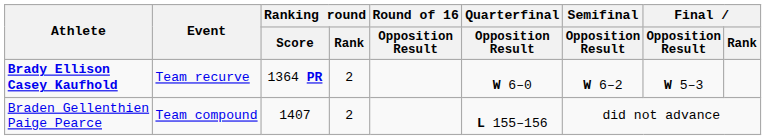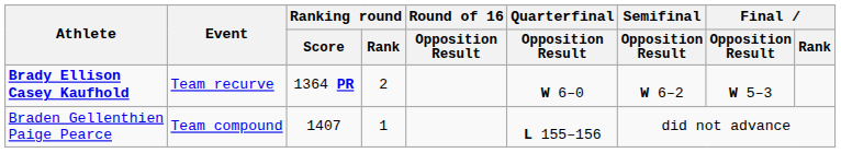 <table class=wikitable style=font-size:90%;text-align:center>
 <tr>
 <th rowspan=2>Athlete</th>
 <th rowspan=2>Event</th>
 <th colspan=2>Ranking round</th>
 <th>Round of 16</th>
 <th>Quarterfinal</th>
 <th>Semifinal</th>
 <th colspan=2>Final / </th>
 </tr>
 <tr style=font-size:95%>
 <th>Score</th>
 <th>Rank</th>
 <th>Opposition<br>Result</th>
 <th>Opposition<br>Result</th>
 <th>Opposition<br>Result</th>
 <th>Opposition<br>Result</th>
 <th>Rank</th>
 </tr>
 <tr>
 <td align=left><strong><a href='#'>Brady Ellison</a><br><a href='#'>Casey Kaufhold</a></strong></td>
 <td align=left><a href='#'>Team recurve</a></td>
 <td>1364 <strong><a href='#'>PR</a></strong></td>
 <td>2</td>
 <td></td>
 <td><br><strong>W</strong> 6–0</td>
 <td><br><strong>W</strong> 6–2</td>
 <td><br><strong>W</strong> 5–3</td>
 <td></td>
 </tr>
 <tr>
 <td align=left><a href='#'>Braden Gellenthien</a><br><a href='#'>Paige Pearce</a></td>
 <td align=left><a href='#'>Team compound</a></td>
 <td>1407</td>
-<td>2</td>
+<td>1</td>
 <td></td>
 <td><br><strong>L</strong> 155–156</td>
 <td colspan=3>did not advance</td>
 </tr>
 </table>
